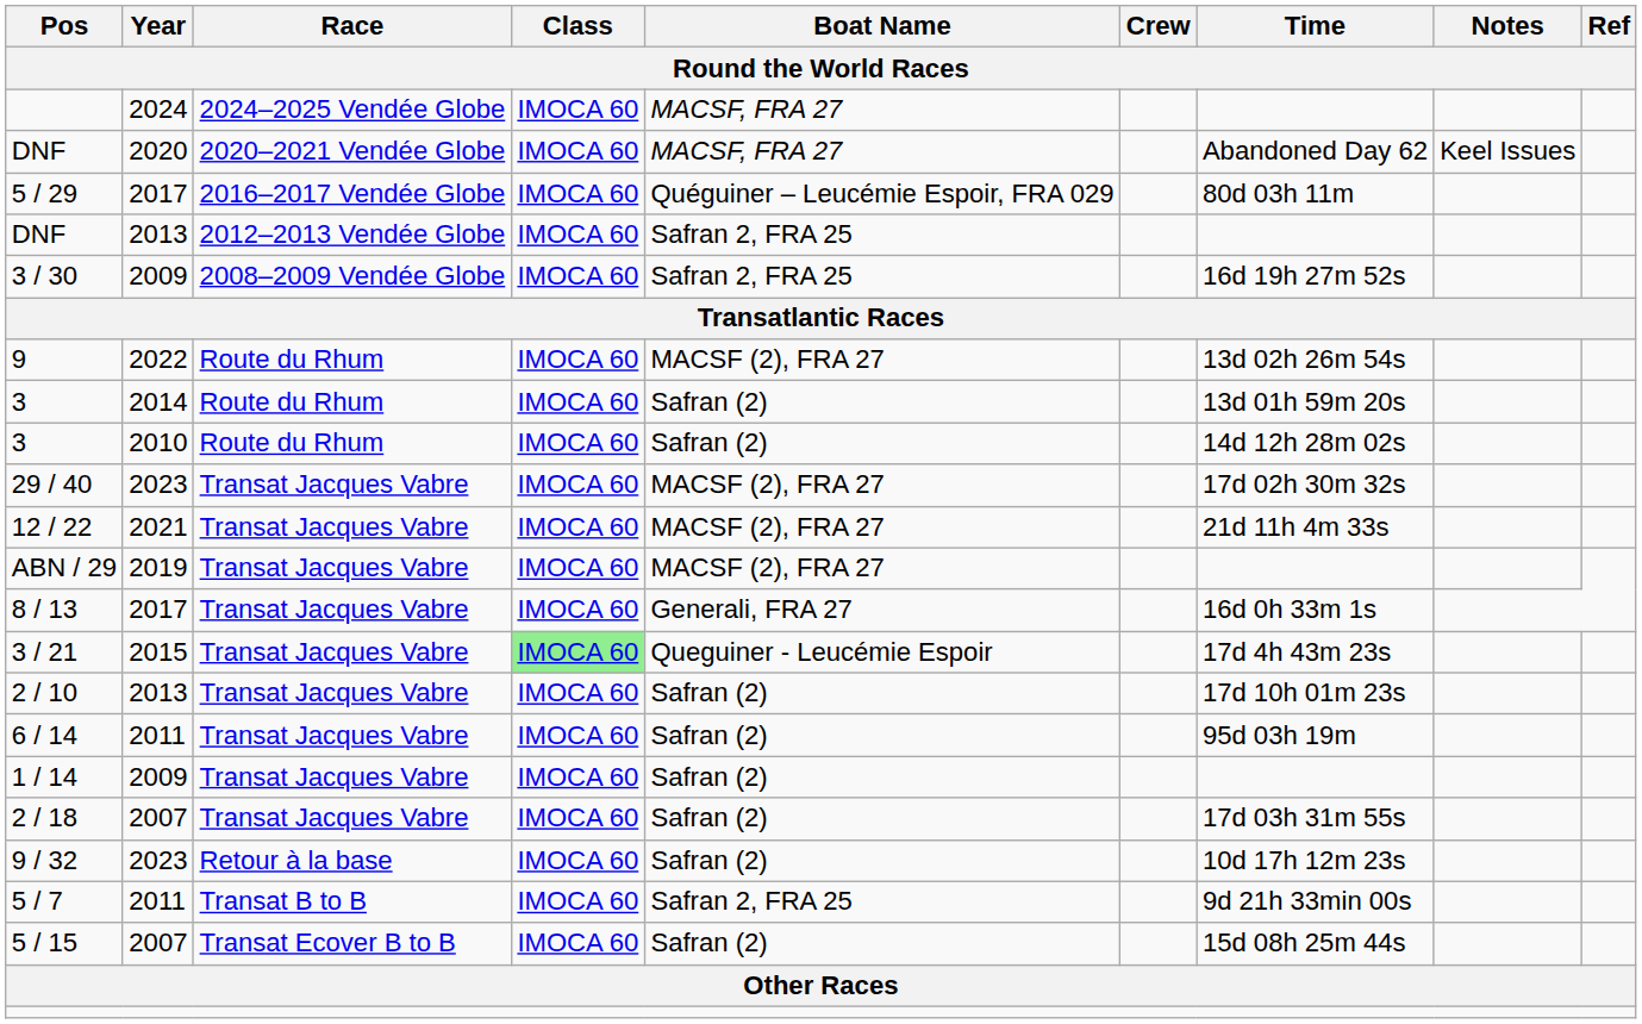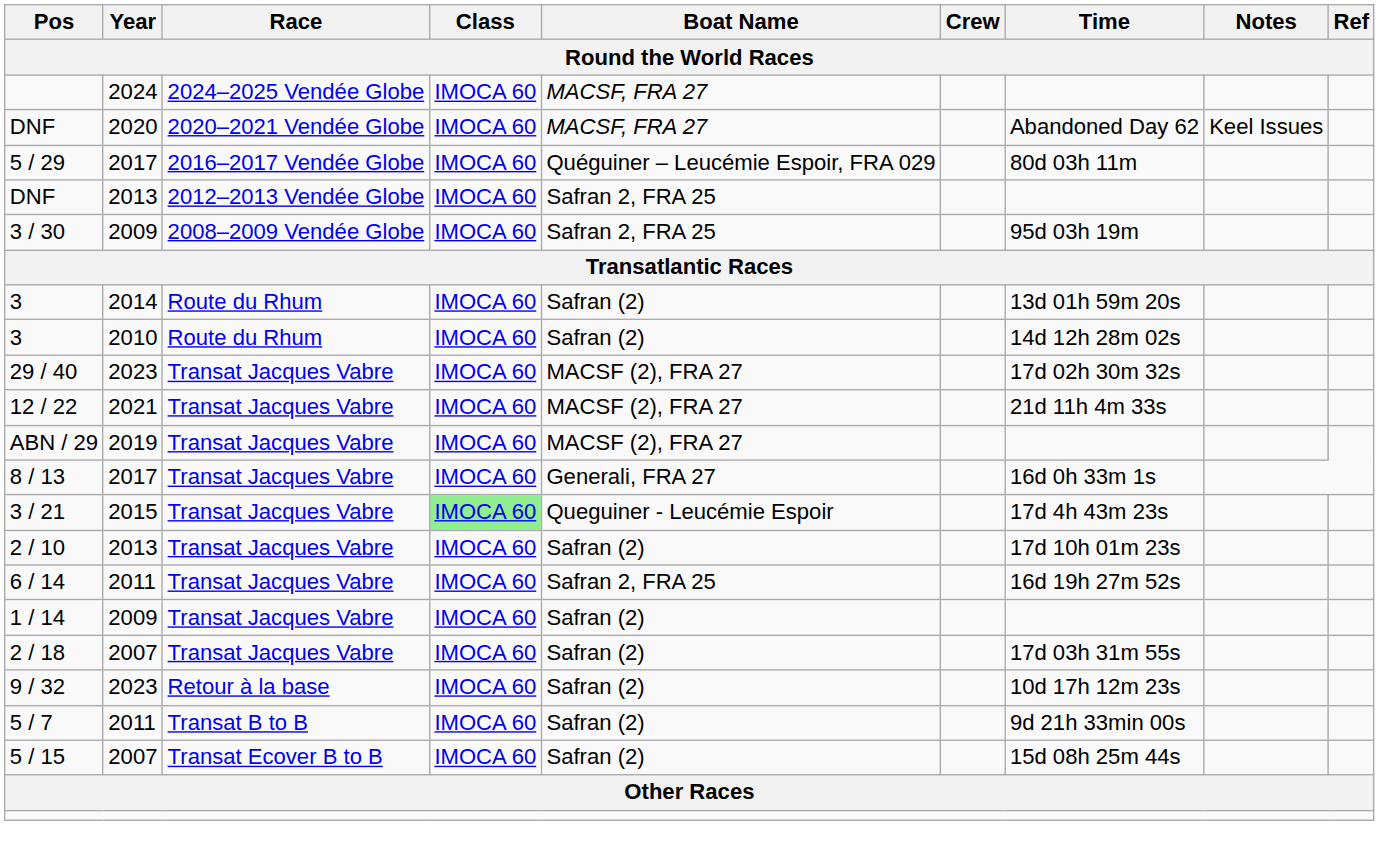 <table class="wikitable sortable">
 <tr>
 <th>Pos</th>
 <th>Year</th>
 <th>Race</th>
 <th>Class</th>
 <th>Boat Name</th>
 <th>Crew</th>
 <th>Time</th>
 <th>Notes</th>
 <th>Ref</th>
 </tr>
 <tr>
 <th colspan = 9><strong>Round the World Races</strong></th>
 </tr>
 <tr>
 <td></td>
 <td>2024</td>
 <td><a href='#'>2024–2025 Vendée Globe</a></td>
 <td><a href='#'>IMOCA 60</a></td>
 <td><em>MACSF, FRA 27</em></td>
 <td></td>
 <td></td>
 <td></td>
 <td></td>
 </tr>
 <tr>
 <td>DNF</td>
 <td>2020</td>
 <td><a href='#'>2020–2021 Vendée Globe</a></td>
 <td><a href='#'>IMOCA 60</a></td>
 <td><em>MACSF, FRA 27</em></td>
 <td></td>
 <td>Abandoned Day 62</td>
 <td>Keel Issues</td>
 <td></td>
 </tr>
 <tr>
 <td>5 / 29</td>
 <td>2017</td>
 <td><a href='#'>2016–2017 Vendée Globe</a></td>
 <td><a href='#'>IMOCA 60</a></td>
 <td>Quéguiner – Leucémie Espoir, FRA 029</td>
 <td></td>
 <td>80d 03h 11m</td>
 <td></td>
 <td></td>
 </tr>
 <tr>
 <td>DNF</td>
 <td>2013</td>
 <td><a href='#'>2012–2013 Vendée Globe</a></td>
 <td><a href='#'>IMOCA 60</a></td>
 <td>Safran 2, FRA 25</td>
 <td></td>
 <td></td>
 <td></td>
 <td></td>
 </tr>
 <tr>
 <td>3 / 30</td>
 <td>2009</td>
 <td><a href='#'>2008–2009 Vendée Globe</a></td>
 <td><a href='#'>IMOCA 60</a></td>
 <td>Safran 2, FRA 25</td>
 <td></td>
-<td>16d 19h 27m 52s</td>
+<td>95d 03h 19m</td>
 <td></td>
 <td></td>
 </tr>
 <tr>
 <th colspan = 9><strong>Transatlantic Races</strong></th>
-</tr>
-<tr>
-<td>9</td>
-<td>2022</td>
-<td><a href='#'>Route du Rhum</a></td>
-<td><a href='#'>IMOCA 60</a></td>
-<td>MACSF (2), FRA 27</td>
-<td></td>
-<td>13d 02h 26m 54s</td>
-<td></td>
-<td></td>
 </tr>
 <tr>
 <td>3</td>
 <td>2014</td>
 <td><a href='#'>Route du Rhum</a></td>
 <td><a href='#'>IMOCA 60</a></td>
 <td>Safran (2)</td>
 <td></td>
 <td>13d 01h 59m 20s</td>
 <td></td>
 <td></td>
 </tr>
 <tr>
 <td>3</td>
 <td>2010</td>
 <td><a href='#'>Route du Rhum</a></td>
 <td><a href='#'>IMOCA 60</a></td>
 <td>Safran (2)</td>
 <td></td>
 <td>14d 12h 28m 02s</td>
 <td></td>
 <td></td>
 </tr>
 <tr>
 <td>29 / 40</td>
 <td>2023</td>
 <td><a href='#'>Transat Jacques Vabre</a></td>
 <td><a href='#'>IMOCA 60</a></td>
 <td>MACSF (2), FRA 27</td>
 <td><br></td>
 <td>17d 02h 30m 32s</td>
 <td></td>
 <td></td>
 </tr>
 <tr>
 <td>12 / 22</td>
 <td>2021</td>
 <td><a href='#'>Transat Jacques Vabre</a></td>
 <td><a href='#'>IMOCA 60</a></td>
 <td>MACSF (2), FRA 27</td>
 <td><br> </td>
 <td>21d 11h 4m 33s</td>
 <td></td>
 <td></td>
 </tr>
 <tr>
 <td>ABN / 29</td>
 <td>2019</td>
 <td><a href='#'>Transat Jacques Vabre</a></td>
 <td><a href='#'>IMOCA 60</a></td>
 <td>MACSF (2), FRA 27</td>
 <td><br> </td>
 <td></td>
 <td></td>
 </tr>
 <tr>
 <td>8 / 13</td>
 <td>2017</td>
 <td><a href='#'>Transat Jacques Vabre</a></td>
 <td><a href='#'>IMOCA 60</a></td>
 <td>Generali, FRA 27</td>
 <td><br> </td>
 <td>16d 0h 33m 1s</td>
 </tr>
 <tr>
 <td>3 / 21</td>
 <td>2015</td>
 <td><a href='#'>Transat Jacques Vabre</a></td>
 <td style="background: lightgreen;"><a href='#'>IMOCA 60</a></td>
 <td>Queguiner - Leucémie Espoir</td>
 <td> <br> </td>
 <td>17d 4h 43m 23s</td>
 <td></td>
 <td></td>
 </tr>
 <tr>
 <td>2 / 10</td>
 <td>2013</td>
 <td><a href='#'>Transat Jacques Vabre</a></td>
 <td><a href='#'>IMOCA 60</a></td>
 <td>Safran (2)</td>
 <td> <br> </td>
 <td>17d 10h 01m 23s</td>
 <td></td>
 <td></td>
 </tr>
 <tr>
 <td>6 / 14</td>
 <td>2011</td>
 <td><a href='#'>Transat Jacques Vabre</a></td>
 <td><a href='#'>IMOCA 60</a></td>
-<td>Safran (2)</td>
+<td>Safran 2, FRA 25</td>
 <td> <br> </td>
-<td>95d 03h 19m</td>
+<td>16d 19h 27m 52s</td>
 <td></td>
 <td></td>
 </tr>
 <tr>
 <td>1 / 14</td>
 <td>2009</td>
 <td><a href='#'>Transat Jacques Vabre</a></td>
 <td><a href='#'>IMOCA 60</a></td>
 <td>Safran (2)</td>
 <td> <br> </td>
 <td></td>
 <td></td>
 </tr>
 <tr>
 <td>2 / 18</td>
 <td>2007</td>
 <td><a href='#'>Transat Jacques Vabre</a></td>
 <td><a href='#'>IMOCA 60</a></td>
 <td>Safran (2)</td>
 <td> <br> </td>
 <td>17d 03h 31m 55s</td>
 <td></td>
 <td></td>
 </tr>
 <tr>
 <td>9 / 32</td>
 <td>2023</td>
 <td><a href='#'>Retour à la base</a></td>
 <td><a href='#'>IMOCA 60</a></td>
 <td>Safran (2)</td>
 <td></td>
 <td>10d 17h 12m 23s</td>
 <td></td>
 <td></td>
 </tr>
 <tr>
 <td>5 / 7</td>
 <td>2011</td>
 <td><a href='#'>Transat B to B</a></td>
 <td><a href='#'>IMOCA 60</a></td>
-<td>Safran 2, FRA 25</td>
+<td>Safran (2)</td>
 <td></td>
 <td>9d 21h 33min 00s</td>
 <td></td>
 <td></td>
 </tr>
 <tr>
 <td>5 / 15</td>
 <td>2007</td>
 <td><a href='#'>Transat Ecover B to B</a></td>
 <td><a href='#'>IMOCA 60</a></td>
 <td>Safran (2)</td>
 <td></td>
 <td>15d 08h 25m 44s</td>
 <td></td>
 <td></td>
 </tr>
 <tr>
 <th colspan = 9><strong>Other Races</strong></th>
 </tr>
 <tr>
 <td colspan="9"></td>
 </tr>
 </table>
